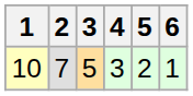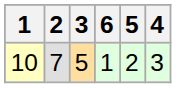 <table class="wikitable" style="font-size: 85%;">
 <tr>
 <th>1</th>
 <th>2</th>
 <th>3</th>
+<th>6</th>
+<th>5</th>
 <th>4</th>
-<th>5</th>
-<th>6</th>
 </tr>
 <tr align="center">
 <td style="background:#FFFFBF;">10</td>
 <td style="background:#DFDFDF;">7</td>
 <td style="background:#FFDF9F;">5</td>
+<td style="background:#DFFFDF;">1</td>
+<td style="background:#DFFFDF;">2</td>
 <td style="background:#DFFFDF;">3</td>
-<td style="background:#DFFFDF;">2</td>
-<td style="background:#DFFFDF;">1</td>
 </tr>
 </table>
